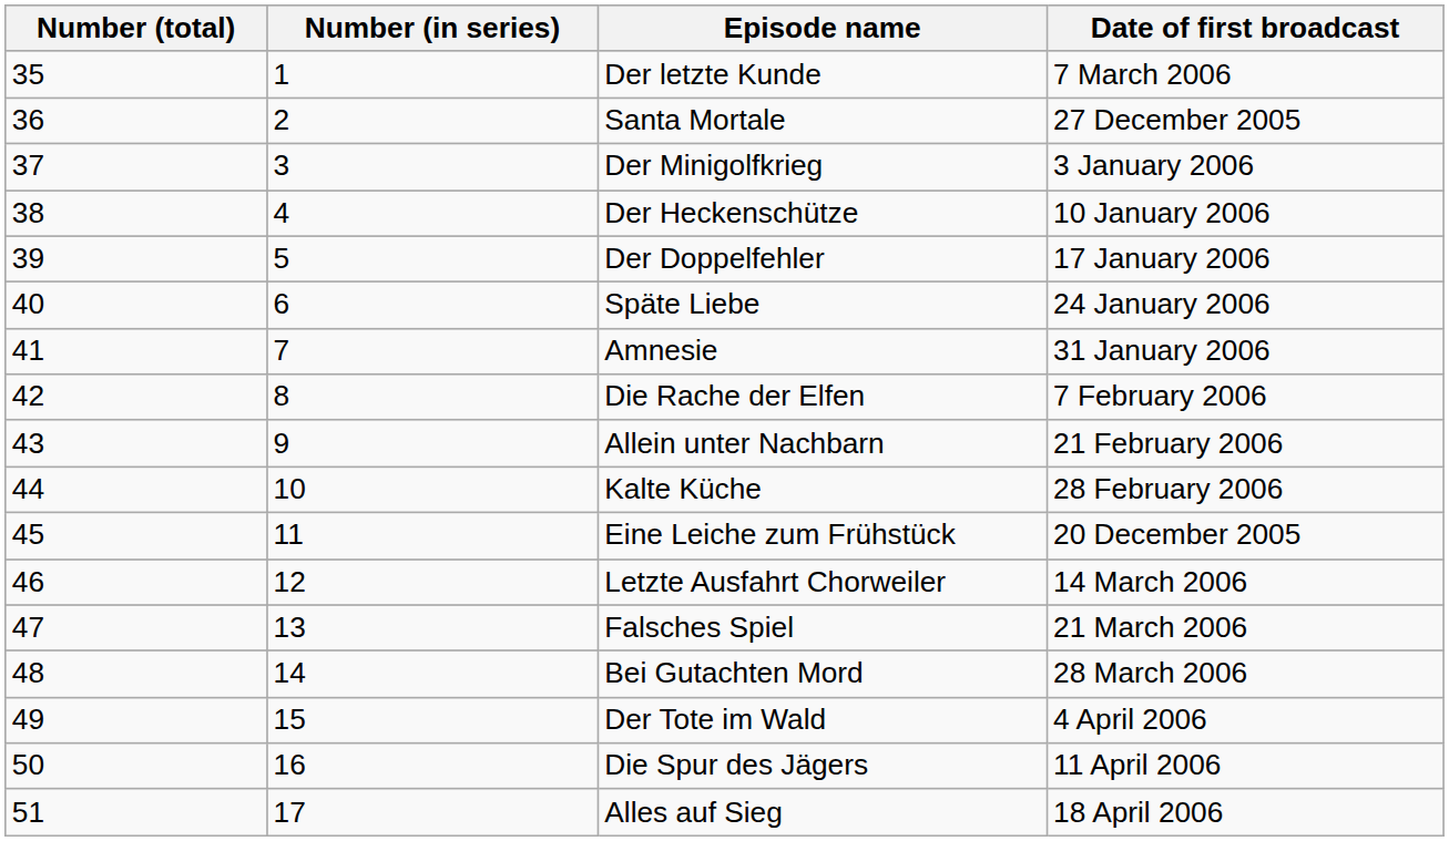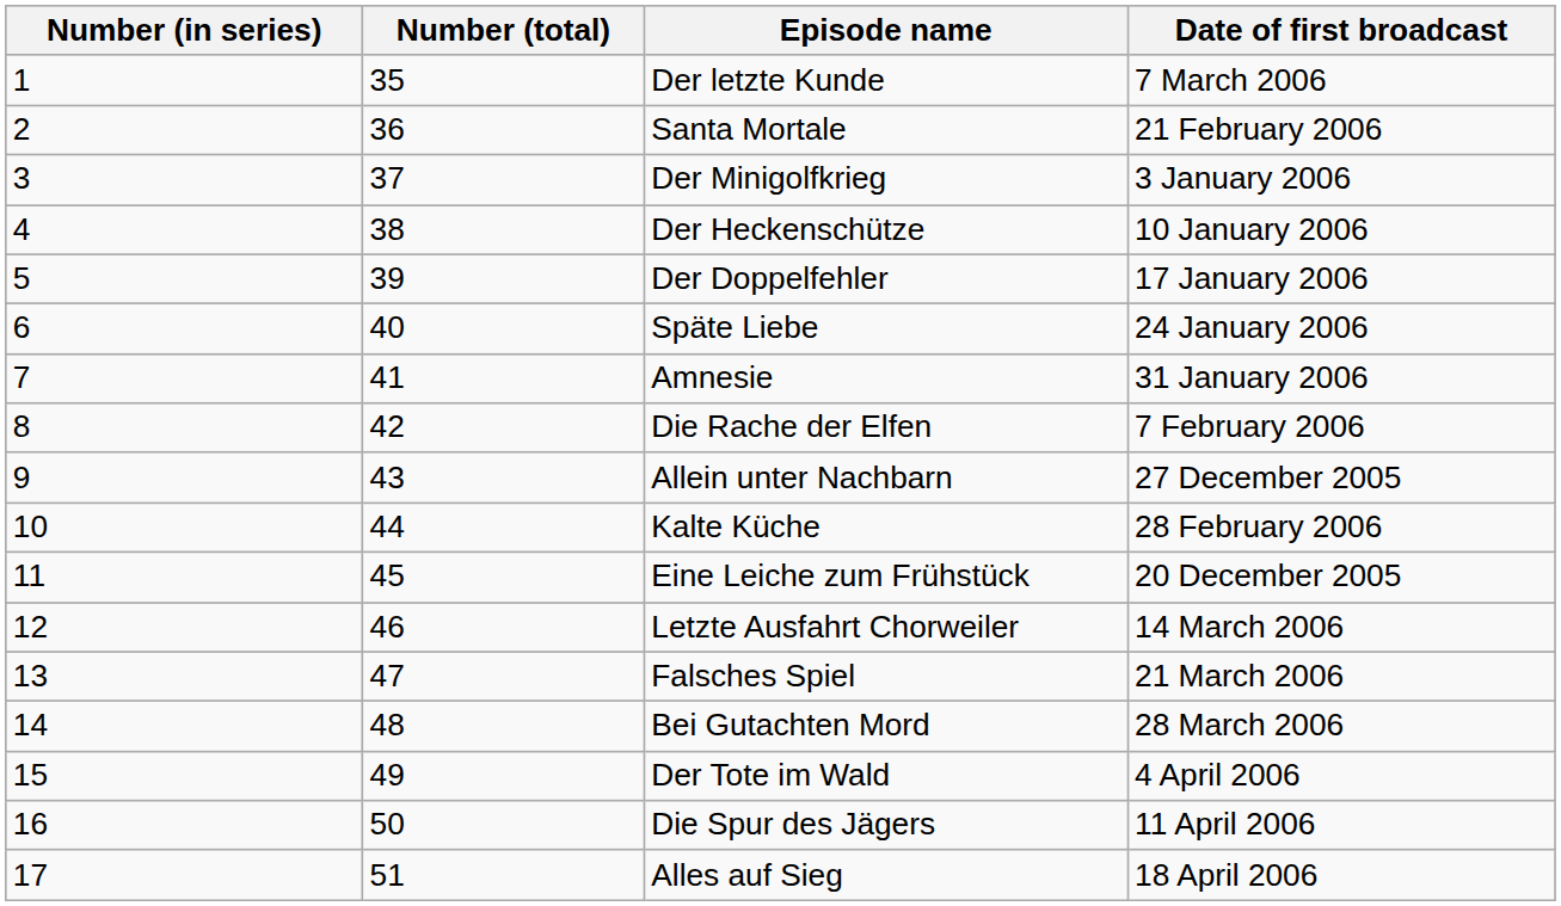 <table class="wikitable" width="50%">
 <tr class="hintergrundfarbe6">
+<th>Number (in series)</th>
 <th>Number (total)</th>
-<th>Number (in series)</th>
 <th>Episode name</th>
 <th>Date of first broadcast</th>
 </tr>
 <tr>
+<td>1</td>
 <td>35</td>
-<td>1</td>
 <td>Der letzte Kunde</td>
 <td>7 March 2006</td>
 </tr>
 <tr>
+<td>2</td>
 <td>36</td>
-<td>2</td>
 <td>Santa Mortale</td>
-<td>27 December 2005</td>
+<td>21 February 2006</td>
 </tr>
 <tr>
+<td>3</td>
 <td>37</td>
-<td>3</td>
 <td>Der Minigolfkrieg</td>
 <td>3 January 2006</td>
 </tr>
 <tr>
+<td>4</td>
 <td>38</td>
-<td>4</td>
 <td>Der Heckenschütze</td>
 <td>10 January 2006</td>
 </tr>
 <tr>
+<td>5</td>
 <td>39</td>
-<td>5</td>
 <td>Der Doppelfehler</td>
 <td>17 January 2006</td>
 </tr>
 <tr>
+<td>6</td>
 <td>40</td>
-<td>6</td>
 <td>Späte Liebe</td>
 <td>24 January 2006</td>
 </tr>
 <tr>
+<td>7</td>
 <td>41</td>
-<td>7</td>
 <td>Amnesie</td>
 <td>31 January 2006</td>
 </tr>
 <tr>
+<td>8</td>
 <td>42</td>
-<td>8</td>
 <td>Die Rache der Elfen</td>
 <td>7 February 2006</td>
 </tr>
 <tr>
+<td>9</td>
 <td>43</td>
-<td>9</td>
 <td>Allein unter Nachbarn</td>
-<td>21 February 2006</td>
+<td>27 December 2005</td>
 </tr>
 <tr>
+<td>10</td>
 <td>44</td>
-<td>10</td>
 <td>Kalte Küche</td>
 <td>28 February 2006</td>
 </tr>
 <tr>
+<td>11</td>
 <td>45</td>
-<td>11</td>
 <td>Eine Leiche zum Frühstück</td>
 <td>20 December 2005</td>
 </tr>
 <tr>
+<td>12</td>
 <td>46</td>
-<td>12</td>
 <td>Letzte Ausfahrt Chorweiler</td>
 <td>14 March 2006</td>
 </tr>
 <tr>
+<td>13</td>
 <td>47</td>
-<td>13</td>
 <td>Falsches Spiel</td>
 <td>21 March 2006</td>
 </tr>
 <tr>
+<td>14</td>
 <td>48</td>
-<td>14</td>
 <td>Bei Gutachten Mord</td>
 <td>28 March 2006</td>
 </tr>
 <tr>
+<td>15</td>
 <td>49</td>
-<td>15</td>
 <td>Der Tote im Wald</td>
 <td>4 April 2006</td>
 </tr>
 <tr>
+<td>16</td>
 <td>50</td>
-<td>16</td>
 <td>Die Spur des Jägers</td>
 <td>11 April 2006</td>
 </tr>
 <tr>
+<td>17</td>
 <td>51</td>
-<td>17</td>
 <td>Alles auf Sieg</td>
 <td>18 April 2006</td>
 </tr>
 </table>
